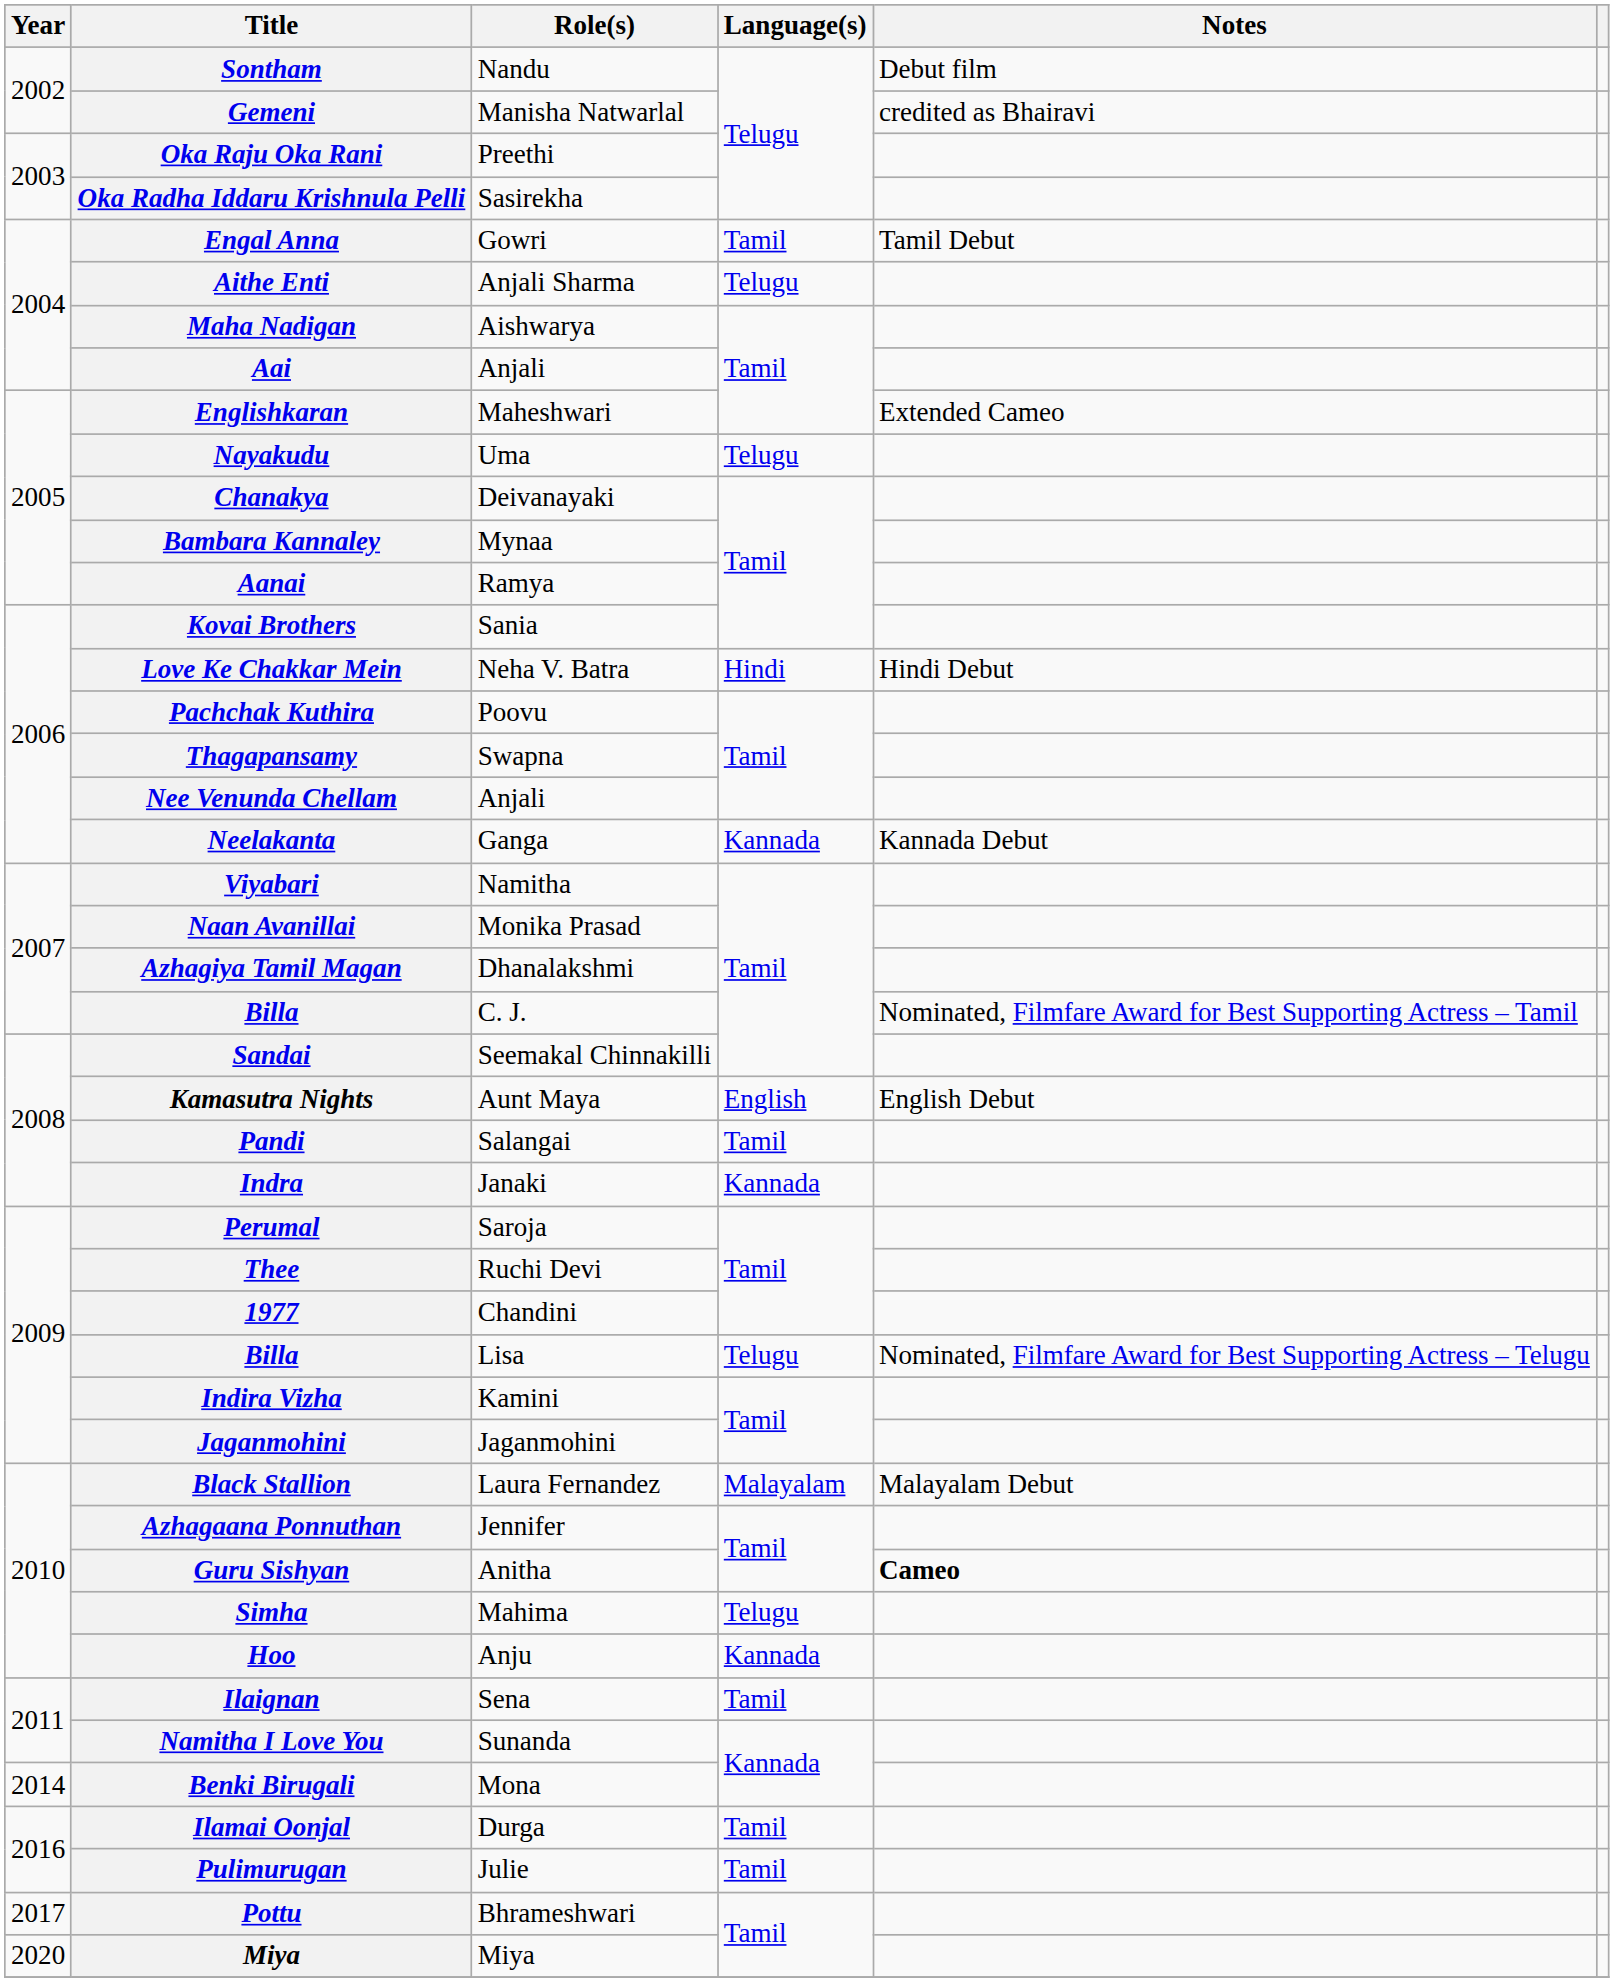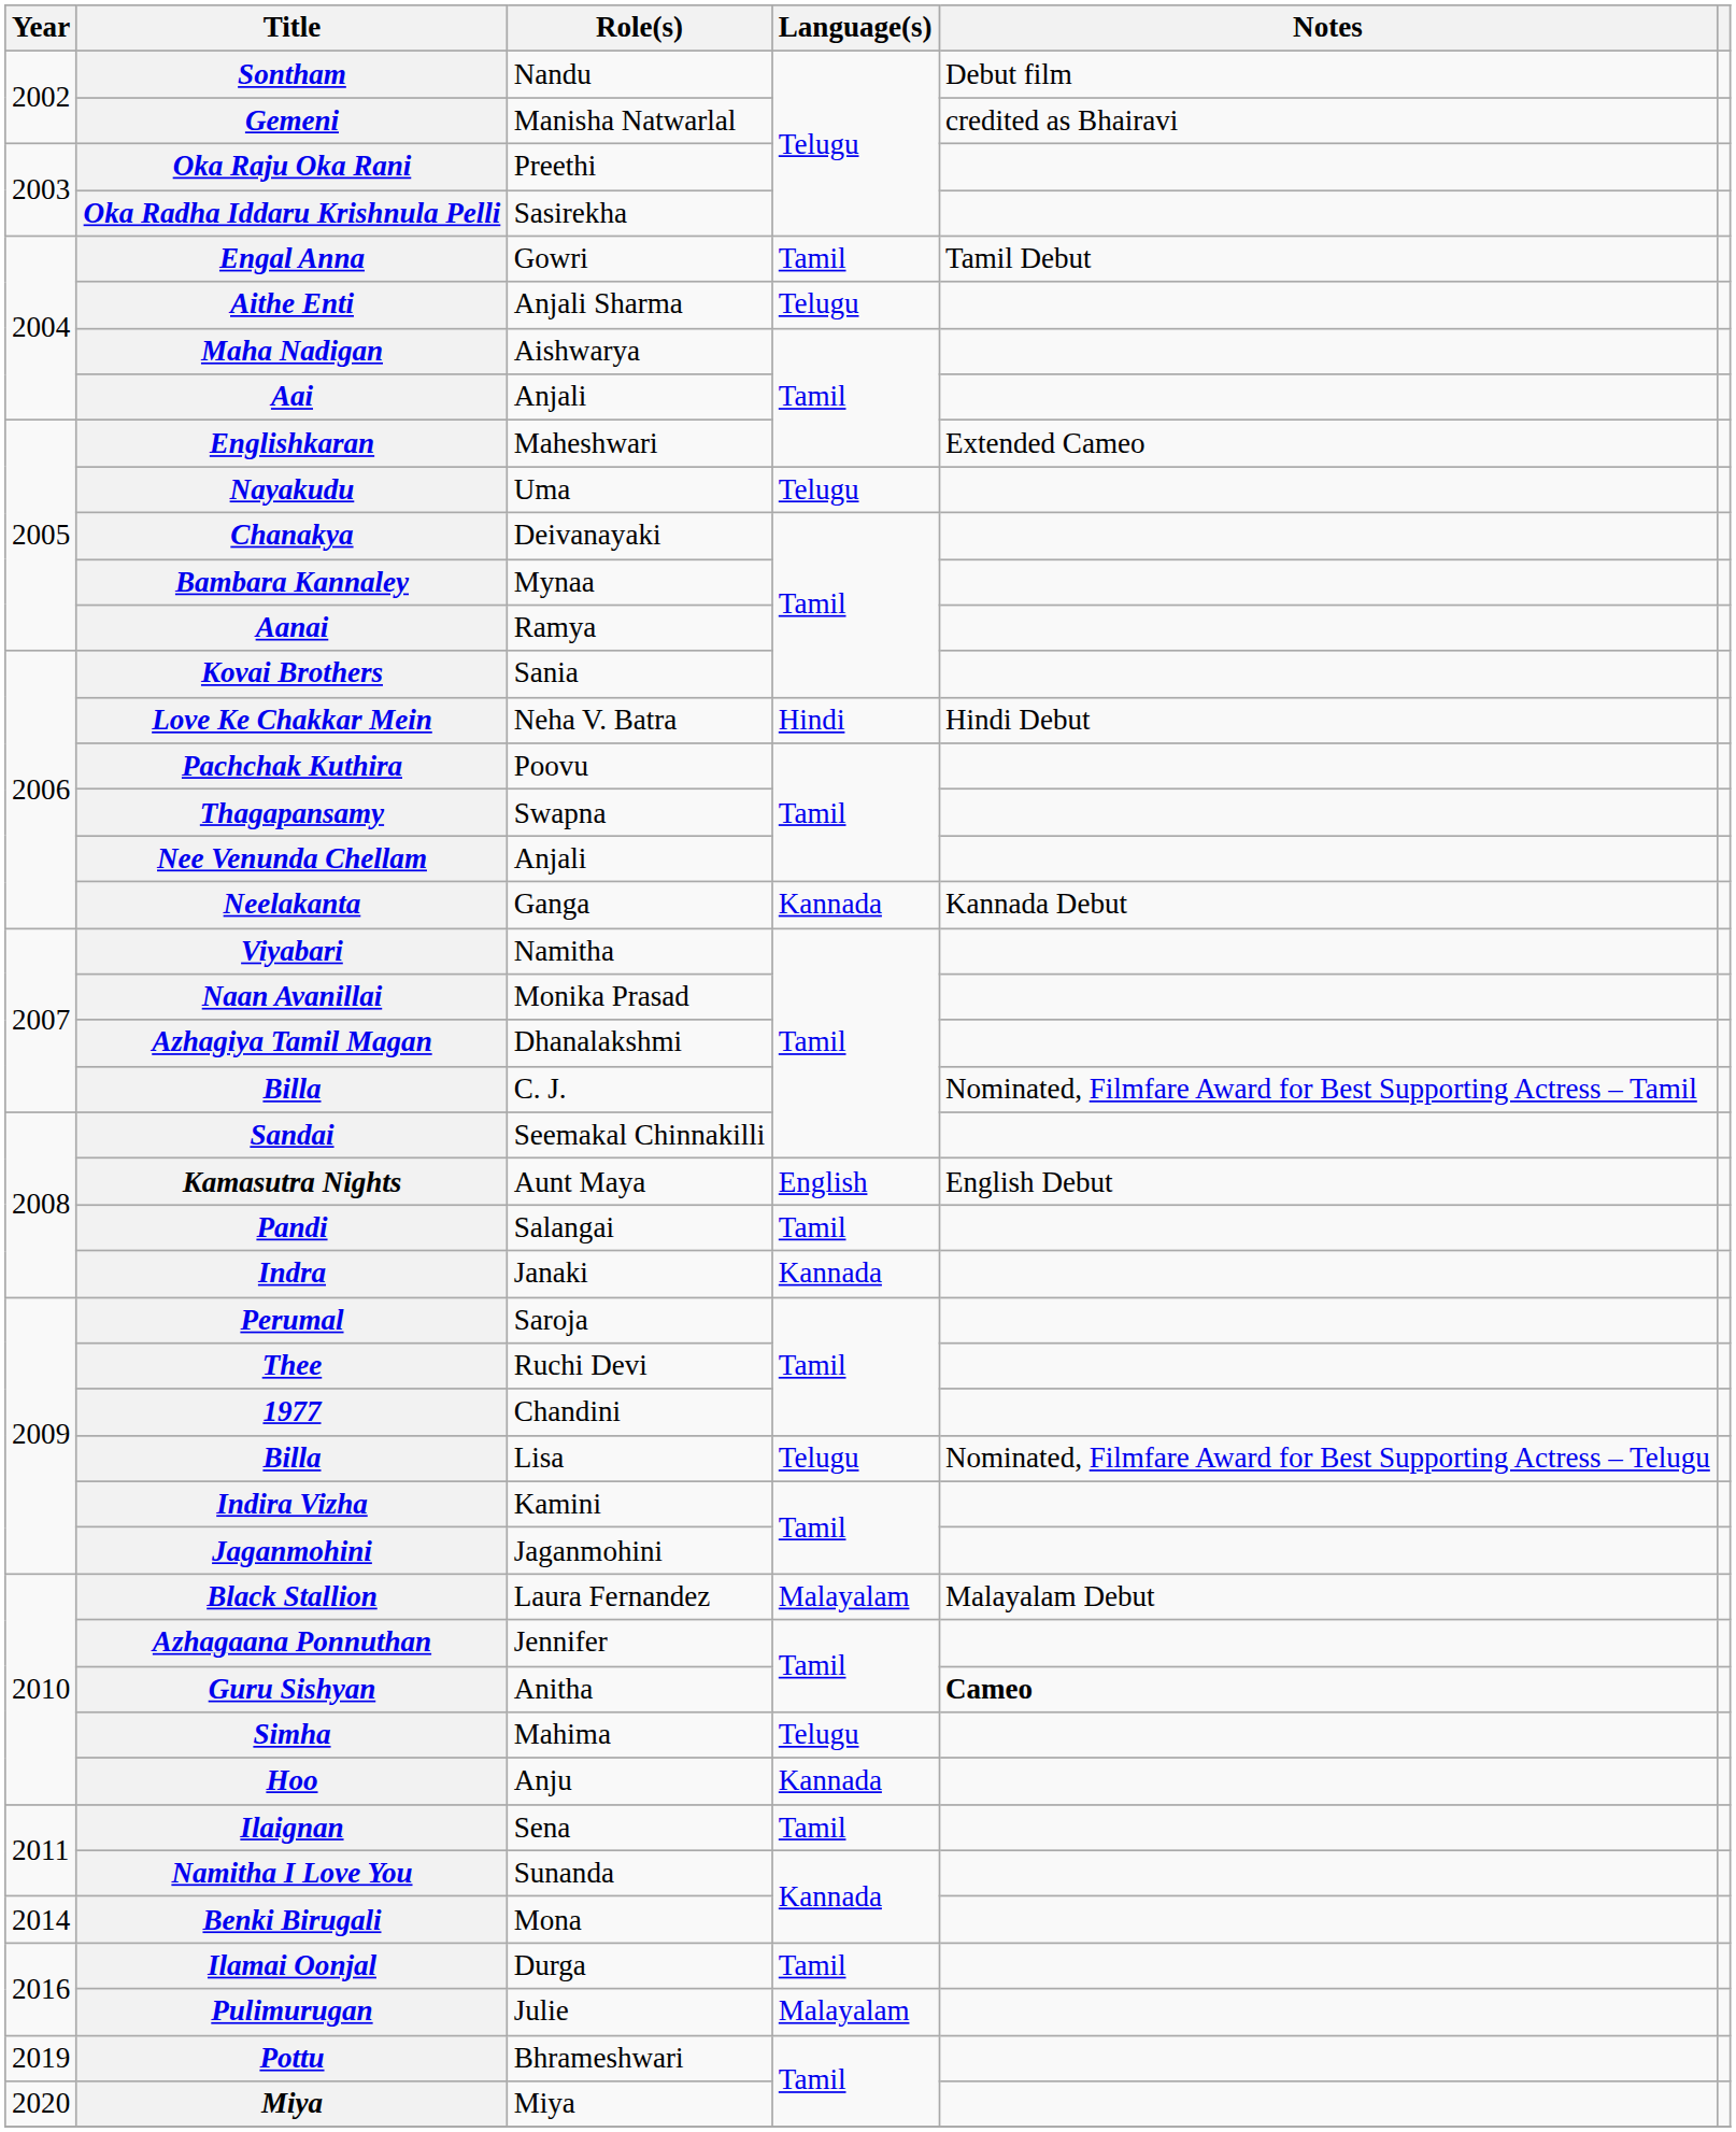 <table class="wikitable plainrowheaders sortable">
 <tr style="background:#ccc; text-align:center;">
 <th scope="col">Year</th>
 <th scope="col">Title</th>
 <th scope="col">Role(s)</th>
 <th scope="col">Language(s)</th>
 <th scope="col" class="unsortable">Notes</th>
 <th scope="col" class="unsortable"></th>
 </tr>
 <tr>
 <td rowspan="2">2002</td>
 <th scope="row"><em><a href='#'>Sontham</a></em></th>
 <td>Nandu</td>
 <td rowspan="4"><a href='#'>Telugu</a></td>
 <td>Debut film</td>
 <td></td>
 </tr>
 <tr>
 <th scope="row"><em><a href='#'>Gemeni</a></em></th>
 <td>Manisha Natwarlal</td>
 <td>credited as Bhairavi</td>
 <td></td>
 </tr>
 <tr>
 <td rowspan="2">2003</td>
 <th scope="row"><em><a href='#'>Oka Raju Oka Rani</a></em></th>
 <td>Preethi</td>
 <td></td>
 <td></td>
 </tr>
 <tr>
 <th scope="row"><em><a href='#'>Oka Radha Iddaru Krishnula Pelli</a></em></th>
 <td>Sasirekha</td>
 <td></td>
 <td></td>
 </tr>
 <tr>
 <td rowspan="4">2004</td>
 <th scope="row"><em><a href='#'>Engal Anna</a></em></th>
 <td>Gowri</td>
 <td><a href='#'>Tamil</a></td>
 <td>Tamil Debut</td>
 <td></td>
 </tr>
 <tr>
 <th scope="row"><em><a href='#'>Aithe Enti</a></em></th>
 <td>Anjali Sharma</td>
 <td><a href='#'>Telugu</a></td>
 <td></td>
 <td></td>
 </tr>
 <tr>
 <th scope="row"><em><a href='#'>Maha Nadigan</a></em></th>
 <td>Aishwarya</td>
 <td rowspan="3"><a href='#'>Tamil</a></td>
 <td></td>
 <td></td>
 </tr>
 <tr>
 <th scope="row"><em><a href='#'>Aai</a></em></th>
 <td>Anjali</td>
 <td></td>
 <td></td>
 </tr>
 <tr>
 <td rowspan="5">2005</td>
 <th scope="row"><em><a href='#'>Englishkaran</a></em></th>
 <td>Maheshwari</td>
 <td>Extended Cameo</td>
 <td></td>
 </tr>
 <tr>
 <th scope="row"><em><a href='#'>Nayakudu</a></em></th>
 <td>Uma</td>
 <td><a href='#'>Telugu</a></td>
 <td></td>
 <td></td>
 </tr>
 <tr>
 <th scope="row"><em><a href='#'>Chanakya</a></em></th>
 <td>Deivanayaki</td>
 <td rowspan="4"><a href='#'>Tamil</a></td>
 <td></td>
 <td></td>
 </tr>
 <tr>
 <th scope="row"><em><a href='#'>Bambara Kannaley</a></em></th>
 <td>Mynaa</td>
 <td></td>
 <td></td>
 </tr>
 <tr>
 <th scope="row"><em><a href='#'>Aanai</a></em></th>
 <td>Ramya</td>
 <td></td>
 <td></td>
 </tr>
 <tr>
 <td rowspan="6">2006</td>
 <th scope="row"><em><a href='#'>Kovai Brothers</a></em></th>
 <td>Sania</td>
 <td></td>
 <td></td>
 </tr>
 <tr>
 <th scope="row"><em><a href='#'>Love Ke Chakkar Mein</a></em></th>
 <td>Neha V. Batra</td>
 <td><a href='#'>Hindi</a></td>
 <td>Hindi Debut</td>
 <td></td>
 </tr>
 <tr>
 <th scope="row"><em><a href='#'>Pachchak Kuthira</a></em></th>
 <td>Poovu</td>
 <td rowspan="3"><a href='#'>Tamil</a></td>
 <td></td>
 <td></td>
 </tr>
 <tr>
 <th scope="row"><em><a href='#'>Thagapansamy</a></em></th>
 <td>Swapna</td>
 <td></td>
 <td></td>
 </tr>
 <tr>
 <th scope="row"><em><a href='#'>Nee Venunda Chellam</a></em></th>
 <td>Anjali</td>
 <td></td>
 <td></td>
 </tr>
 <tr>
 <th scope="row"><em><a href='#'>Neelakanta</a></em></th>
 <td>Ganga</td>
 <td><a href='#'>Kannada</a></td>
 <td>Kannada Debut</td>
 <td></td>
 </tr>
 <tr>
 <td rowspan="4">2007</td>
 <th scope="row"><em><a href='#'>Viyabari</a></em></th>
 <td>Namitha</td>
 <td rowspan="5"><a href='#'>Tamil</a></td>
 <td></td>
 <td></td>
 </tr>
 <tr>
 <th scope="row"><em><a href='#'>Naan Avanillai</a></em></th>
 <td>Monika Prasad</td>
 <td></td>
 <td></td>
 </tr>
 <tr>
 <th scope="row"><em><a href='#'>Azhagiya Tamil Magan</a></em></th>
 <td>Dhanalakshmi</td>
 <td></td>
 <td></td>
 </tr>
 <tr>
 <th scope="row"><em><a href='#'>Billa</a></em></th>
 <td>C. J.</td>
 <td>Nominated, <a href='#'>Filmfare Award for Best Supporting Actress – Tamil</a></td>
 <td></td>
 </tr>
 <tr>
 <td rowspan="4">2008</td>
 <th scope="row"><em><a href='#'>Sandai</a></em></th>
 <td>Seemakal Chinnakilli</td>
 <td></td>
 <td></td>
 </tr>
 <tr>
 <th scope="row"><em>Kamasutra Nights</em></th>
 <td>Aunt Maya</td>
 <td><a href='#'>English</a></td>
 <td>English Debut</td>
 <td></td>
 </tr>
 <tr>
 <th scope="row"><em><a href='#'>Pandi</a></em></th>
 <td>Salangai</td>
 <td><a href='#'>Tamil</a></td>
 <td></td>
 <td></td>
 </tr>
 <tr>
 <th scope="row"><em><a href='#'>Indra</a></em></th>
 <td>Janaki</td>
 <td><a href='#'>Kannada</a></td>
 <td></td>
 <td></td>
 </tr>
 <tr>
 <td rowspan="6">2009</td>
 <th scope="row"><em><a href='#'>Perumal</a></em></th>
 <td>Saroja</td>
 <td rowspan="3"><a href='#'>Tamil</a></td>
 <td></td>
 <td></td>
 </tr>
 <tr>
 <th scope="row"><em><a href='#'>Thee</a></em></th>
 <td>Ruchi Devi</td>
 <td></td>
 <td></td>
 </tr>
 <tr>
 <th scope="row"><em><a href='#'>1977</a></em></th>
 <td>Chandini</td>
 <td></td>
 <td></td>
 </tr>
 <tr>
 <th scope="row"><em><a href='#'>Billa</a></em></th>
 <td>Lisa</td>
 <td><a href='#'>Telugu</a></td>
 <td>Nominated, <a href='#'>Filmfare Award for Best Supporting Actress – Telugu</a></td>
 <td></td>
 </tr>
 <tr>
 <th scope="row"><em><a href='#'>Indira Vizha</a></em></th>
 <td>Kamini</td>
 <td rowspan="2"><a href='#'>Tamil</a></td>
 <td></td>
 <td></td>
 </tr>
 <tr>
 <th scope="row"><em><a href='#'>Jaganmohini</a></em></th>
 <td>Jaganmohini</td>
 <td></td>
 <td></td>
 </tr>
 <tr>
 <td rowspan="5">2010</td>
 <th scope="row"><em><a href='#'>Black Stallion</a></em></th>
 <td>Laura Fernandez</td>
 <td><a href='#'>Malayalam</a></td>
 <td>Malayalam Debut</td>
 <td></td>
 </tr>
 <tr>
 <th scope="row"><em><a href='#'>Azhagaana Ponnuthan</a></em></th>
 <td>Jennifer</td>
 <td rowspan="2"><a href='#'>Tamil</a></td>
 <td></td>
 <td></td>
 </tr>
 <tr>
 <th scope="row"><em><a href='#'>Guru Sishyan</a></em></th>
 <td>Anitha</td>
 <td><strong>Cameo</strong></td>
 <td></td>
 </tr>
 <tr>
 <th scope="row"><em><a href='#'>Simha</a></em></th>
 <td>Mahima</td>
 <td><a href='#'>Telugu</a></td>
 <td></td>
 <td></td>
 </tr>
 <tr>
 <th scope="row"><em><a href='#'>Hoo</a></em></th>
 <td>Anju</td>
 <td><a href='#'>Kannada</a></td>
 <td></td>
 <td></td>
 </tr>
 <tr>
 <td rowspan="2">2011</td>
 <th scope="row"><em><a href='#'>Ilaignan</a></em></th>
 <td>Sena</td>
 <td><a href='#'>Tamil</a></td>
 <td></td>
 <td></td>
 </tr>
 <tr>
 <th scope="row"><em><a href='#'>Namitha I Love You</a></em></th>
 <td>Sunanda</td>
 <td rowspan="2"><a href='#'>Kannada</a></td>
 <td></td>
 <td></td>
 </tr>
 <tr>
 <td>2014</td>
 <th scope="row"><em><a href='#'>Benki Birugali</a></em></th>
 <td>Mona</td>
 <td></td>
 <td></td>
 </tr>
 <tr>
 <td rowspan="2">2016</td>
 <th scope="row"><em><a href='#'>Ilamai Oonjal</a></em></th>
 <td>Durga</td>
 <td><a href='#'>Tamil</a></td>
 <td></td>
 <td></td>
 </tr>
 <tr>
 <th scope="row"><em><a href='#'>Pulimurugan</a></em></th>
 <td>Julie</td>
-<td><a href='#'>Tamil</a></td>
+<td><a href='#'>Malayalam</a></td>
 <td></td>
 <td></td>
 </tr>
 <tr>
-<td rowspan=1>2017</td>
+<td rowspan=1>2019</td>
 <th scope="row"><em><a href='#'>Pottu</a></em></th>
 <td>Bhrameshwari</td>
 <td rowspan=2><a href='#'>Tamil</a></td>
 <td></td>
 <td></td>
 </tr>
 <tr>
 <td>2020</td>
 <th scope="row"><em>Miya</em></th>
 <td>Miya</td>
 <td></td>
 <td></td>
 </tr>
 <tr>
 </tr>
 </table>
